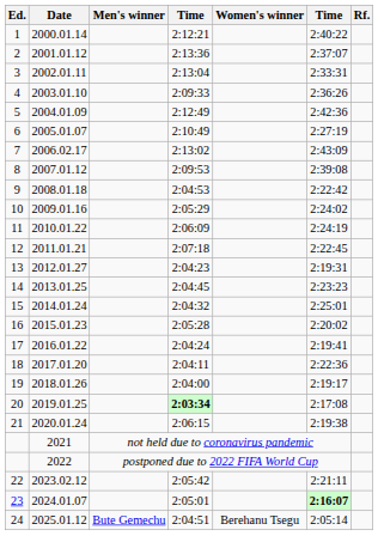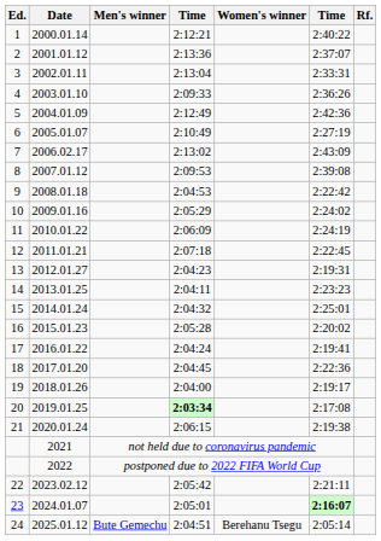 <table class="wikitable sortable" style="text-align:center">
 <tr>
 <th class="unsortable">Ed.</th>
 <th>Date</th>
 <th>Men's winner</th>
 <th>Time</th>
 <th>Women's winner</th>
 <th>Time</th>
 <th class="unsortable">Rf.</th>
 </tr>
 <tr>
 <td>1</td>
 <td>2000.01.14</td>
 <td align="left"></td>
 <td>2:12:21</td>
 <td align="left"></td>
 <td>2:40:22</td>
 <td></td>
 </tr>
 <tr>
 <td>2</td>
 <td>2001.01.12</td>
 <td align="left"></td>
 <td>2:13:36</td>
 <td align="left"></td>
 <td>2:37:07</td>
 <td></td>
 </tr>
 <tr>
 <td>3</td>
 <td>2002.01.11</td>
 <td align="left"></td>
 <td>2:13:04</td>
 <td align="left"></td>
 <td>2:33:31</td>
 <td></td>
 </tr>
 <tr>
 <td>4</td>
 <td>2003.01.10</td>
 <td align="left"></td>
 <td>2:09:33</td>
 <td align="left"></td>
 <td>2:36:26</td>
 <td></td>
 </tr>
 <tr>
 <td>5</td>
 <td>2004.01.09</td>
 <td align="left"></td>
 <td>2:12:49 </td>
 <td align="left"></td>
 <td>2:42:36 </td>
 <td></td>
 </tr>
 <tr>
 <td>6</td>
 <td>2005.01.07</td>
 <td align="left"></td>
 <td>2:10:49</td>
 <td align="left"></td>
 <td>2:27:19 </td>
 <td></td>
 </tr>
 <tr>
 <td>7</td>
 <td>2006.02.17</td>
 <td align="left"></td>
 <td>2:13:02</td>
 <td align="left"></td>
 <td>2:43:09</td>
 <td></td>
 </tr>
 <tr>
 <td>8</td>
 <td>2007.01.12</td>
 <td align="left"></td>
 <td>2:09:53</td>
 <td align="left"></td>
 <td>2:39:08</td>
 <td></td>
 </tr>
 <tr>
 <td>9</td>
 <td>2008.01.18</td>
 <td align="left"></td>
 <td>2:04:53</td>
 <td align="left"></td>
 <td>2:22:42</td>
 <td></td>
 </tr>
 <tr>
 <td>10</td>
 <td>2009.01.16</td>
 <td align="left"></td>
 <td>2:05:29</td>
 <td align="left"></td>
 <td>2:24:02</td>
 <td></td>
 </tr>
 <tr>
 <td>11</td>
 <td>2010.01.22</td>
 <td align="left"></td>
 <td>2:06:09</td>
 <td align="left"></td>
 <td>2:24:19</td>
 <td></td>
 </tr>
 <tr>
 <td>12</td>
 <td>2011.01.21</td>
 <td align="left"></td>
 <td>2:07:18</td>
 <td align="left"></td>
 <td>2:22:45</td>
 <td></td>
 </tr>
 <tr>
 <td>13</td>
 <td>2012.01.27</td>
 <td align="left"></td>
 <td>2:04:23</td>
 <td align="left"></td>
 <td>2:19:31</td>
 <td></td>
 </tr>
 <tr>
 <td>14</td>
 <td>2013.01.25</td>
 <td align="left"></td>
-<td>2:04:45</td>
+<td>2:04:11</td>
 <td align="left"></td>
 <td>2:23:23</td>
 <td></td>
 </tr>
 <tr>
 <td>15</td>
 <td>2014.01.24</td>
 <td align="left"></td>
 <td>2:04:32</td>
 <td align="left"></td>
 <td>2:25:01</td>
 <td></td>
 </tr>
 <tr>
 <td>16</td>
 <td>2015.01.23</td>
 <td align="left"></td>
 <td>2:05:28</td>
 <td align="left"></td>
 <td>2:20:02</td>
 <td></td>
 </tr>
 <tr>
 <td>17</td>
 <td>2016.01.22</td>
 <td align="left"></td>
 <td>2:04:24</td>
 <td align="left"></td>
 <td>2:19:41</td>
 <td></td>
 </tr>
 <tr>
 <td>18</td>
 <td>2017.01.20</td>
 <td align="left"></td>
-<td>2:04:11</td>
+<td>2:04:45</td>
 <td align="left"></td>
 <td>2:22:36</td>
 <td></td>
 </tr>
 <tr>
 <td>19</td>
 <td>2018.01.26</td>
 <td align="left"></td>
 <td>2:04:00</td>
 <td align="left"></td>
 <td>2:19:17</td>
 <td></td>
 </tr>
 <tr>
 <td>20</td>
 <td>2019.01.25</td>
 <td align="left"></td>
 <td bgcolor="#CCFFCC"><strong>2:03:34</strong></td>
 <td align="left"></td>
 <td>2:17:08</td>
 <td></td>
 </tr>
 <tr>
 <td>21</td>
 <td>2020.01.24</td>
 <td align="left"></td>
 <td>2:06:15</td>
 <td align="left"></td>
 <td>2:19:38</td>
 <td></td>
 </tr>
 <tr>
 <td></td>
 <td>2021</td>
 <td colspan="4" align="center" data-sort-value=""><em>not held due to <a href='#'>coronavirus pandemic</a></em></td>
 <td></td>
 </tr>
 <tr>
 <td></td>
 <td>2022</td>
 <td colspan="4" align="center" data-sort-value=""><em>postponed due to <a href='#'>2022 FIFA World Cup</a></em></td>
 <td></td>
 </tr>
 <tr>
 <td>22</td>
 <td>2023.02.12</td>
 <td align="left"></td>
 <td>2:05:42</td>
 <td align="left"></td>
 <td>2:21:11</td>
 <td></td>
 </tr>
 <tr>
 <td><a href='#'>23</a></td>
 <td>2024.01.07</td>
 <td align="left"></td>
 <td>2:05:01</td>
 <td align="left"></td>
 <td bgcolor="#CCFFCC"><strong>2:16:07</strong></td>
 </tr>
 <tr>
 <td>24</td>
 <td>2025.01.12</td>
 <td><a href='#'>Bute Gemechu</a></td>
 <td>2:04:51</td>
 <td>Berehanu Tsegu</td>
 <td>2:05:14</td>
 <td></td>
 </tr>
 </table>
